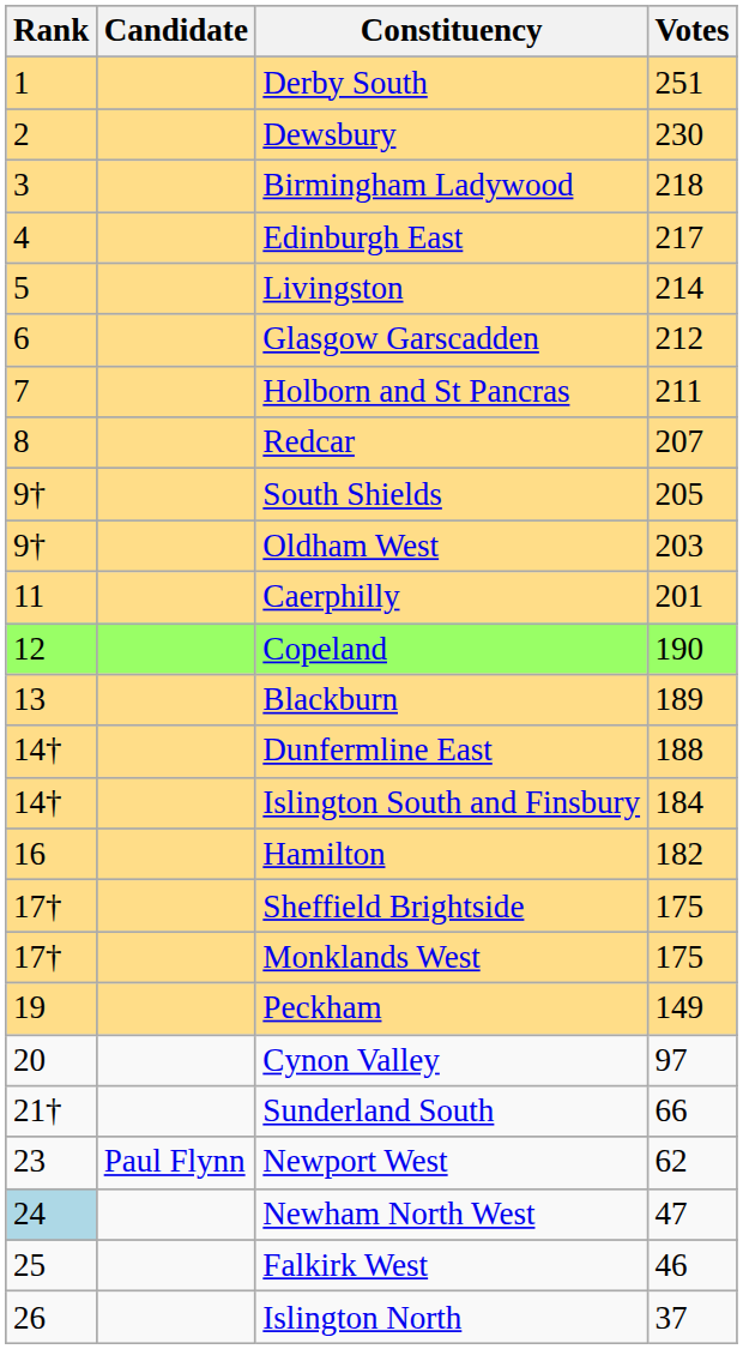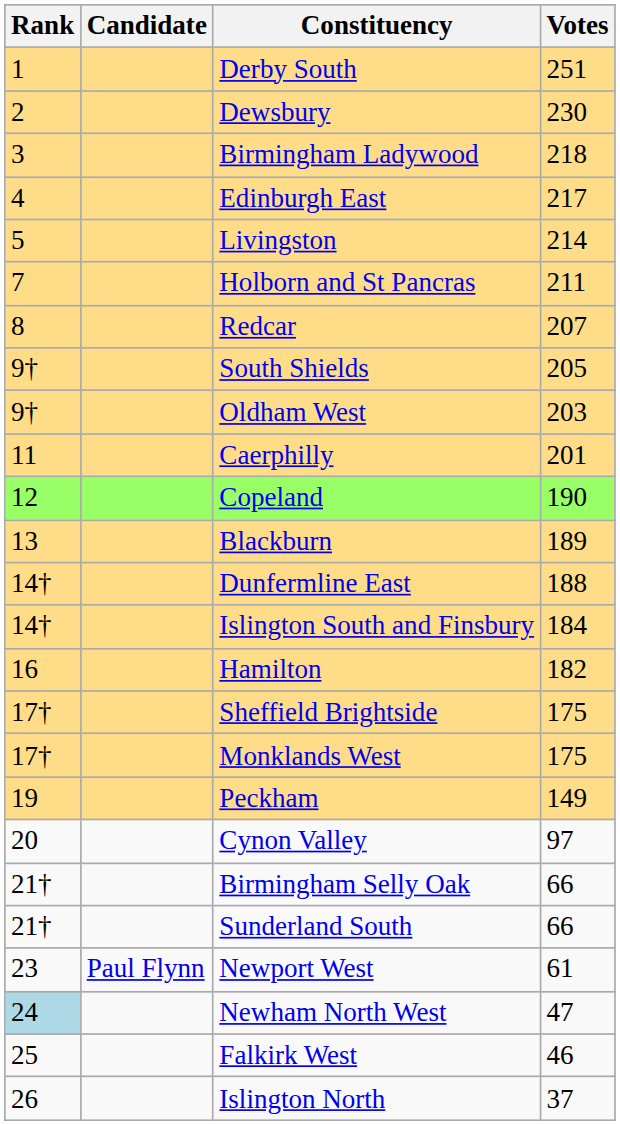 <table class="wikitable sortable">
 <tr>
 <th>Rank<br></th>
 <th>Candidate<br></th>
 <th>Constituency<br></th>
 <th>Votes<br></th>
 </tr>
 <tr bgcolor=ffdd88>
 <td>1</td>
 <td></td>
 <td><a href='#'>Derby South</a></td>
 <td>251</td>
 </tr>
 <tr bgcolor=ffdd88>
 <td>2</td>
 <td></td>
 <td><a href='#'>Dewsbury</a></td>
 <td>230</td>
 </tr>
 <tr bgcolor=ffdd88>
 <td>3</td>
 <td></td>
 <td><a href='#'>Birmingham Ladywood</a></td>
 <td>218</td>
 </tr>
 <tr bgcolor=ffdd88>
 <td>4</td>
 <td></td>
 <td><a href='#'>Edinburgh East</a></td>
 <td>217</td>
 </tr>
 <tr bgcolor=ffdd88>
 <td>5</td>
 <td></td>
 <td><a href='#'>Livingston</a></td>
 <td>214</td>
-</tr>
-<tr bgcolor=ffdd88>
-<td>6</td>
-<td></td>
-<td><a href='#'>Glasgow Garscadden</a></td>
-<td>212</td>
 </tr>
 <tr bgcolor=ffdd88>
 <td>7</td>
 <td></td>
 <td><a href='#'>Holborn and St Pancras</a></td>
 <td>211</td>
 </tr>
 <tr bgcolor=ffdd88>
 <td>8</td>
 <td></td>
 <td><a href='#'>Redcar</a></td>
 <td>207</td>
 </tr>
 <tr bgcolor=ffdd88>
 <td>9†</td>
 <td></td>
 <td><a href='#'>South Shields</a></td>
 <td>205</td>
 </tr>
 <tr bgcolor=ffdd88>
 <td>9†</td>
 <td></td>
 <td><a href='#'>Oldham West</a></td>
 <td>203</td>
 </tr>
 <tr bgcolor=ffdd88>
 <td>11</td>
 <td></td>
 <td><a href='#'>Caerphilly</a></td>
 <td>201</td>
 </tr>
 <tr bgcolor=99ff66>
 <td>12</td>
 <td></td>
 <td><a href='#'>Copeland</a></td>
 <td>190</td>
 </tr>
 <tr bgcolor=ffdd88>
 <td>13</td>
 <td></td>
 <td><a href='#'>Blackburn</a></td>
 <td>189</td>
 </tr>
 <tr bgcolor=ffdd88>
 <td>14†</td>
 <td></td>
 <td><a href='#'>Dunfermline East</a></td>
 <td>188</td>
 </tr>
 <tr bgcolor=ffdd88>
 <td>14†</td>
 <td></td>
 <td><a href='#'>Islington South and Finsbury</a></td>
 <td>184</td>
 </tr>
 <tr bgcolor=ffdd88>
 <td>16</td>
 <td></td>
 <td><a href='#'>Hamilton</a></td>
 <td>182</td>
 </tr>
 <tr bgcolor=ffdd88>
 <td>17†</td>
 <td></td>
 <td><a href='#'>Sheffield Brightside</a></td>
 <td>175</td>
 </tr>
 <tr bgcolor=ffdd88>
 <td>17†</td>
 <td></td>
 <td><a href='#'>Monklands West</a></td>
 <td>175</td>
 </tr>
 <tr bgcolor=ffdd88>
 <td>19</td>
 <td></td>
 <td><a href='#'>Peckham</a></td>
 <td>149</td>
 </tr>
 <tr>
 <td>20</td>
 <td></td>
 <td><a href='#'>Cynon Valley</a></td>
 <td>97</td>
 </tr>
 <tr>
 <td>21†</td>
 <td></td>
+<td><a href='#'>Birmingham Selly Oak</a></td>
+<td>66</td>
+</tr>
+<tr>
+<td>21†</td>
+<td></td>
 <td><a href='#'>Sunderland South</a></td>
 <td>66</td>
 </tr>
 <tr>
 <td>23</td>
 <td><a href='#'>Paul Flynn</a></td>
 <td><a href='#'>Newport West</a></td>
-<td>62</td>
+<td>61</td>
 </tr>
 <tr>
 <td style="background: lightblue;">24</td>
 <td></td>
 <td><a href='#'>Newham North West</a></td>
 <td>47</td>
 </tr>
 <tr>
 <td>25</td>
 <td></td>
 <td><a href='#'>Falkirk West</a></td>
 <td>46</td>
 </tr>
 <tr>
 <td>26</td>
 <td></td>
 <td><a href='#'>Islington North</a></td>
 <td>37</td>
 </tr>
 </table>
